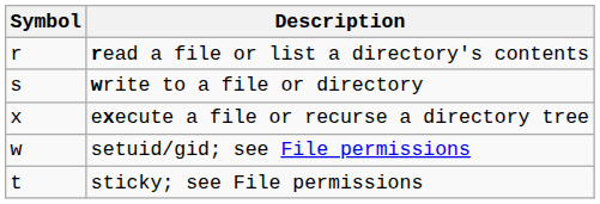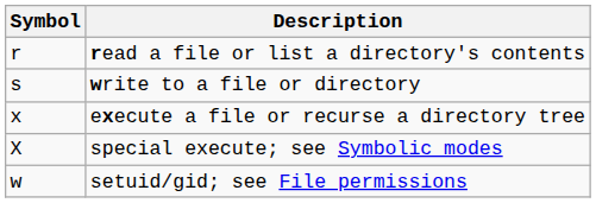 <table class="wikitable">
 <tr>
 <th>Symbol</th>
 <th>Description</th>
 </tr>
 <tr>
 <td><code>r</code></td>
 <td><strong>r</strong>ead a file or list a directory's contents</td>
 </tr>
 <tr>
 <td><code>s</code></td>
 <td><strong>w</strong>rite to a file or directory</td>
 </tr>
 <tr>
 <td><code>x</code></td>
 <td>e<strong>x</strong>ecute a file or recurse a directory tree</td>
 </tr>
 <tr>
+<td><code>X</code></td>
+<td>special execute; see <a href='#'>Symbolic modes</a></td>
+</tr>
+<tr>
 <td><code>w</code></td>
 <td>setuid/gid; see <a href='#'>File permissions</a></td>
 </tr>
-<tr>
-<td><code>t</code></td>
-<td>sticky; see File permissions</td>
-</tr>
 </table>
